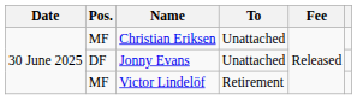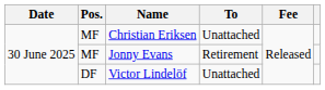 <table class="wikitable">
 <tr>
 <th>Date</th>
 <th>Pos.</th>
 <th>Name</th>
 <th>To</th>
 <th>Fee</th>
 <th></th>
 </tr>
 <tr>
 <td rowspan="3">30 June 2025</td>
 <td>MF</td>
 <td> <a href='#'>Christian Eriksen</a></td>
 <td>Unattached</td>
 <td rowspan="3">Released</td>
 <td></td>
 </tr>
 <tr>
+<td>MF</td>
+<td> <a href='#'>Jonny Evans</a></td>
+<td>Retirement</td>
+<td></td>
+</tr>
+<tr>
 <td>DF</td>
-<td> <a href='#'>Jonny Evans</a></td>
+<td> <a href='#'>Victor Lindelöf</a></td>
 <td>Unattached</td>
 <td></td>
 </tr>
-<tr>
-<td>MF</td>
-<td> <a href='#'>Victor Lindelöf</a></td>
-<td>Retirement</td>
-<td></td>
-</tr>
 </table>
